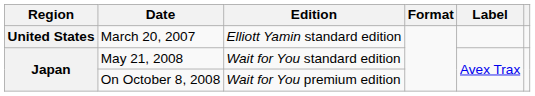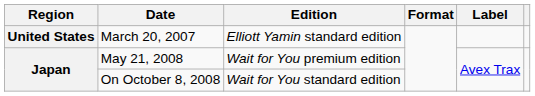 <table class="wikitable plainrowheaders">
 <tr>
 <th scope="col">Region</th>
 <th scope="col">Date</th>
 <th scope="col">Edition</th>
 <th scope="col">Format</th>
 <th scope="col">Label</th>
 <th scope="col"></th>
 </tr>
 <tr>
 <th scope="row">United States</th>
 <td>March 20, 2007</td>
 <td><em>Elliott Yamin</em> standard edition</td>
 <td rowspan="3"></td>
 <td></td>
 <td align="center"></td>
 </tr>
 <tr>
 <th rowspan="2" scope="row">Japan</th>
 <td>May 21, 2008</td>
-<td><em>Wait for You</em> standard edition</td>
+<td><em>Wait for You</em> premium edition</td>
 <td rowspan="2"><a href='#'>Avex Trax</a></td>
 <td rowspan="2" align="center"></td>
 </tr>
 <tr>
 <td>On October 8, 2008</td>
-<td><em>Wait for You</em> premium edition</td>
+<td><em>Wait for You</em> standard edition</td>
 </tr>
 </table>
